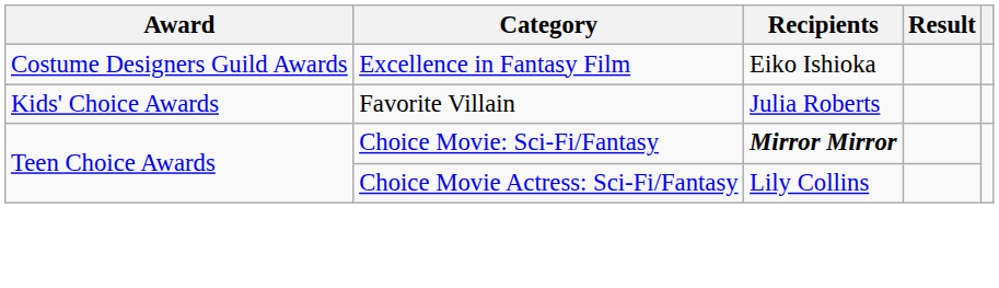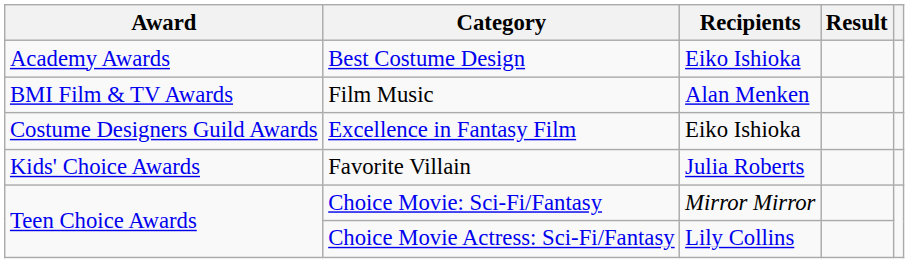 <table class="wikitable">
 <tr>
 <th>Award</th>
 <th>Category</th>
 <th>Recipients</th>
 <th>Result</th>
 <th></th>
+</tr>
+<tr>
+<td><a href='#'>Academy Awards</a></td>
+<td><a href='#'>Best Costume Design</a></td>
+<td><a href='#'>Eiko Ishioka</a></td>
+<td></td>
+<td></td>
+</tr>
+<tr>
+<td><a href='#'>BMI Film & TV Awards</a></td>
+<td>Film Music</td>
+<td><a href='#'>Alan Menken</a></td>
+<td></td>
+<td></td>
 </tr>
 <tr>
 <td><a href='#'>Costume Designers Guild Awards</a></td>
 <td><a href='#'>Excellence in Fantasy Film</a></td>
 <td>Eiko Ishioka</td>
 <td></td>
 <td></td>
 </tr>
 <tr>
 <td><a href='#'>Kids' Choice Awards</a></td>
 <td>Favorite Villain</td>
 <td><a href='#'>Julia Roberts</a></td>
 <td></td>
 <td></td>
 </tr>
 <tr>
 <td rowspan="2"><a href='#'>Teen Choice Awards</a></td>
 <td><a href='#'>Choice Movie: Sci-Fi/Fantasy</a></td>
-<td><strong><em>Mirror Mirror</em></strong></td>
+<td><em>Mirror Mirror</em></td>
 <td></td>
 <td rowspan="2"></td>
 </tr>
 <tr>
 <td><a href='#'>Choice Movie Actress: Sci-Fi/Fantasy</a></td>
 <td><a href='#'>Lily Collins</a></td>
 <td></td>
 </tr>
 </table>
